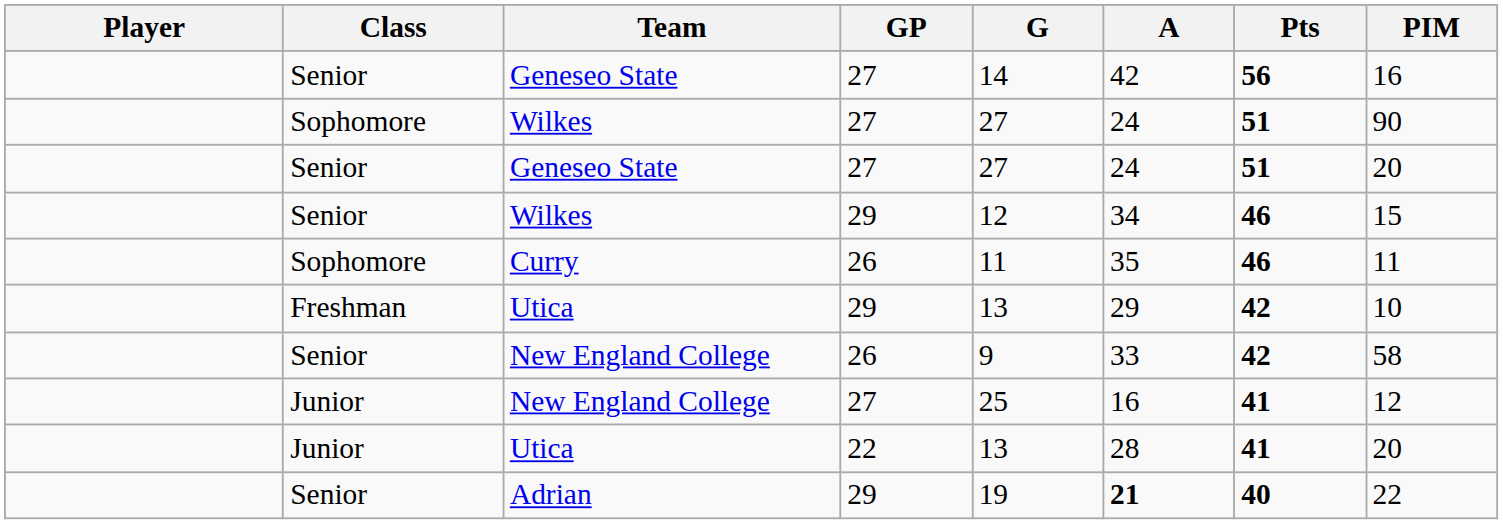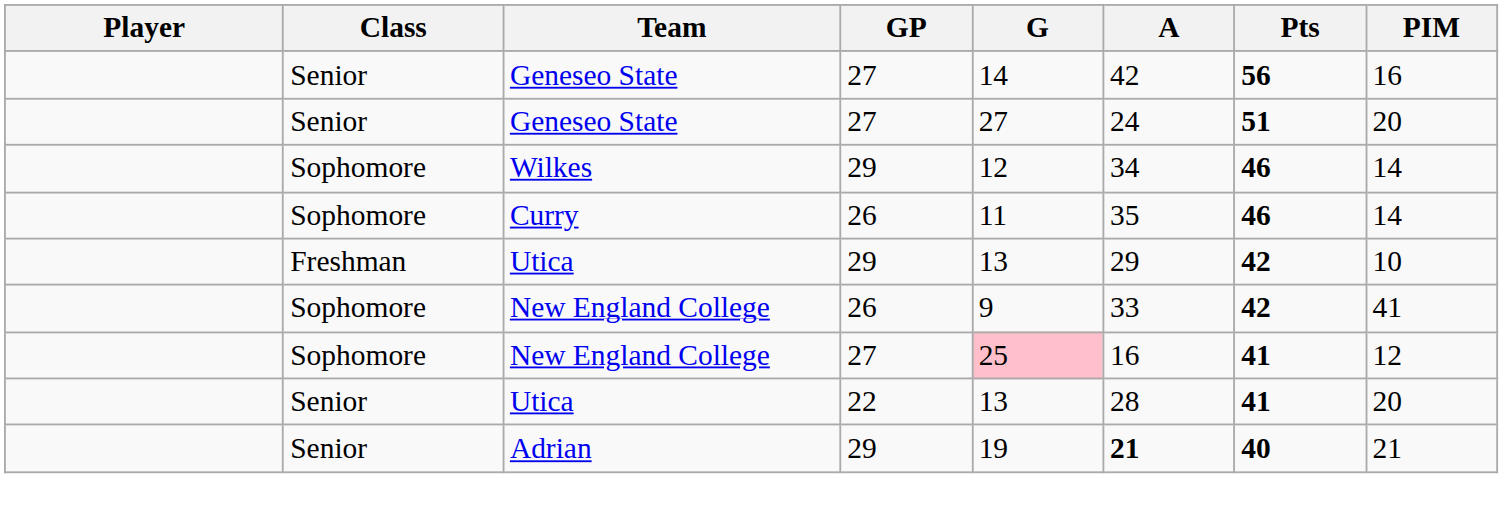 <table class="wikitable sortable">
 <tr>
 <th style="width: 9em;">Player</th>
 <th style="width: 7em;">Class</th>
 <th style="width: 11em;">Team</th>
 <th style="width: 4em;">GP</th>
 <th style="width: 4em;">G</th>
 <th style="width: 4em;">A</th>
 <th style="width: 4em;">Pts</th>
 <th style="width: 4em;">PIM</th>
 </tr>
 <tr>
 <td></td>
 <td>Senior</td>
 <td><a href='#'>Geneseo State</a></td>
 <td>27</td>
 <td>14</td>
 <td>42</td>
 <td><strong>56</strong></td>
 <td>16</td>
 </tr>
 <tr>
 <td></td>
-<td>Sophomore</td>
-<td><a href='#'>Wilkes</a></td>
-<td>27</td>
-<td>27</td>
-<td>24</td>
-<td><strong>51</strong></td>
-<td>90</td>
-</tr>
-<tr>
-<td></td>
 <td>Senior</td>
 <td><a href='#'>Geneseo State</a></td>
 <td>27</td>
 <td>27</td>
 <td>24</td>
 <td><strong>51</strong></td>
 <td>20</td>
 </tr>
 <tr>
 <td></td>
-<td>Senior</td>
+<td>Sophomore</td>
 <td><a href='#'>Wilkes</a></td>
 <td>29</td>
 <td>12</td>
 <td>34</td>
 <td><strong>46</strong></td>
-<td>15</td>
+<td>14</td>
 </tr>
 <tr>
 <td></td>
 <td>Sophomore</td>
 <td><a href='#'>Curry</a></td>
 <td>26</td>
 <td>11</td>
 <td>35</td>
 <td><strong>46</strong></td>
-<td>11</td>
+<td>14</td>
 </tr>
 <tr>
 <td></td>
 <td>Freshman</td>
 <td><a href='#'>Utica</a></td>
 <td>29</td>
 <td>13</td>
 <td>29</td>
 <td><strong>42</strong></td>
 <td>10</td>
 </tr>
 <tr>
 <td></td>
-<td>Senior</td>
+<td>Sophomore</td>
 <td><a href='#'>New England College</a></td>
 <td>26</td>
 <td>9</td>
 <td>33</td>
 <td><strong>42</strong></td>
-<td>58</td>
+<td>41</td>
 </tr>
 <tr>
 <td></td>
-<td>Junior</td>
+<td>Sophomore</td>
 <td><a href='#'>New England College</a></td>
 <td>27</td>
-<td>25</td>
+<td style="background: pink;">25</td>
 <td>16</td>
 <td><strong>41</strong></td>
 <td>12</td>
 </tr>
 <tr>
 <td></td>
-<td>Junior</td>
+<td>Senior</td>
 <td><a href='#'>Utica</a></td>
 <td>22</td>
 <td>13</td>
 <td>28</td>
 <td><strong>41</strong></td>
 <td>20</td>
 </tr>
 <tr>
 <td></td>
 <td>Senior</td>
 <td><a href='#'>Adrian</a></td>
 <td>29</td>
 <td>19</td>
 <td><strong>21</strong></td>
 <td><strong>40</strong></td>
-<td>22</td>
+<td>21</td>
 </tr>
 </table>
